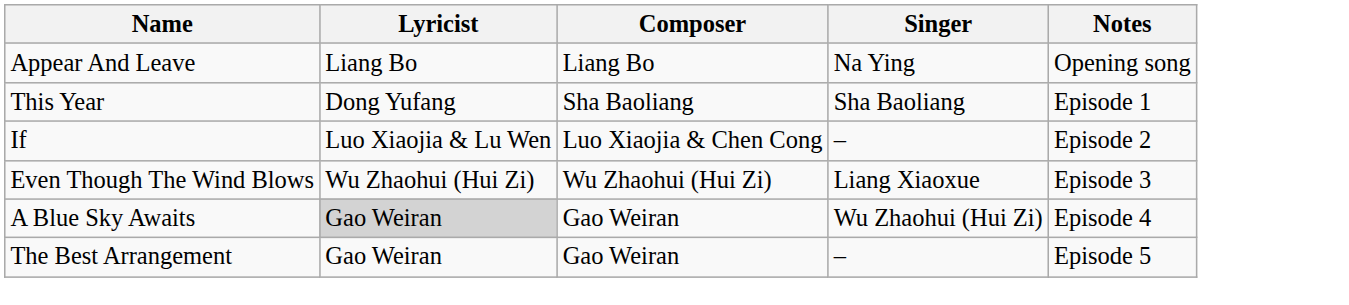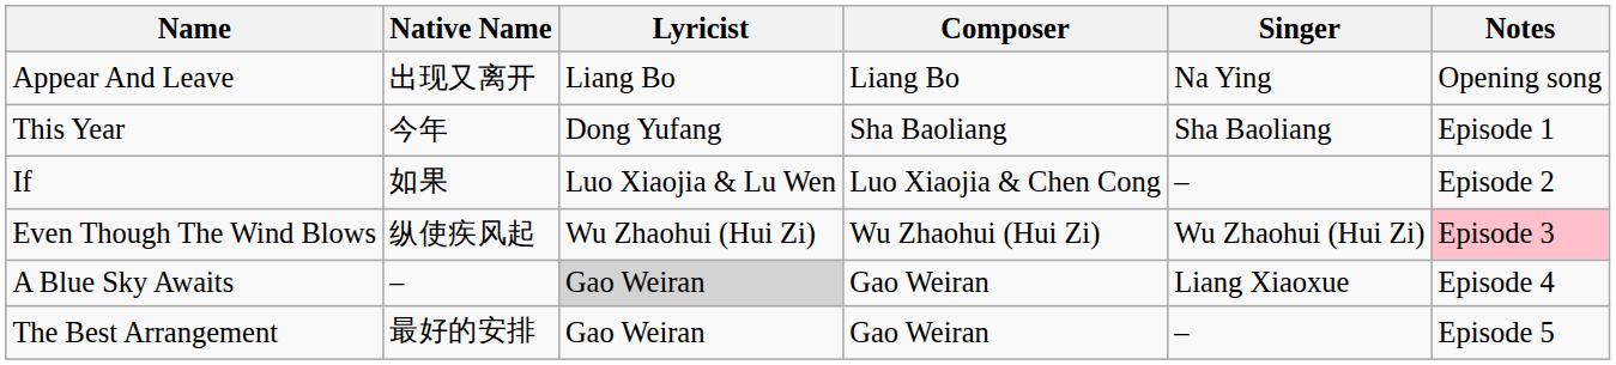 <table class="wikitable">
 <tr>
 <th>Name</th>
+<th>Native Name</th>
 <th>Lyricist</th>
 <th>Composer</th>
 <th>Singer</th>
 <th>Notes</th>
 </tr>
 <tr>
 <td>Appear And Leave</td>
+<td>出现又离开</td>
 <td>Liang Bo</td>
 <td>Liang Bo</td>
 <td>Na Ying</td>
 <td>Opening song</td>
 </tr>
 <tr>
 <td>This Year</td>
+<td>今年</td>
 <td>Dong Yufang</td>
 <td>Sha Baoliang</td>
 <td>Sha Baoliang</td>
 <td>Episode 1</td>
 </tr>
 <tr>
 <td>If</td>
+<td>如果</td>
 <td>Luo Xiaojia & Lu Wen</td>
 <td>Luo Xiaojia & Chen Cong</td>
 <td>–</td>
 <td>Episode 2</td>
 </tr>
 <tr>
 <td>Even Though The Wind Blows</td>
+<td>纵使疾风起</td>
 <td>Wu Zhaohui (Hui Zi)</td>
 <td>Wu Zhaohui (Hui Zi)</td>
-<td>Liang Xiaoxue</td>
-<td>Episode 3</td>
+<td>Wu Zhaohui (Hui Zi)</td>
+<td style="background: pink;">Episode 3</td>
 </tr>
 <tr>
 <td>A Blue Sky Awaits</td>
+<td>–</td>
 <td style="background: lightgrey;">Gao Weiran</td>
 <td>Gao Weiran</td>
-<td>Wu Zhaohui (Hui Zi)</td>
+<td>Liang Xiaoxue</td>
 <td>Episode 4</td>
 </tr>
 <tr>
 <td>The Best Arrangement</td>
+<td>最好的安排</td>
 <td>Gao Weiran</td>
 <td>Gao Weiran</td>
 <td>–</td>
 <td>Episode 5</td>
 </tr>
 </table>
